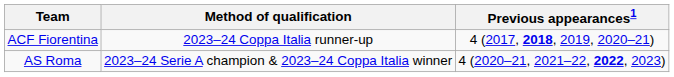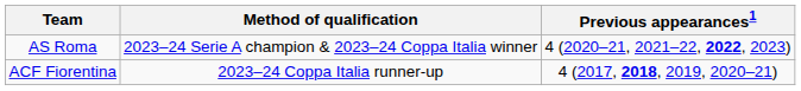 <table class="wikitable" align="center" style="text-align: center;">
 <tr>
 <th>Team</th>
 <th>Method of qualification</th>
 <th>Previous appearances<sup><strong><a href='#'>1</a></strong></sup></th>
 </tr>
 <tr>
+<td><a href='#'>AS Roma</a></td>
+<td><a href='#'>2023–24 Serie A</a> champion & <a href='#'>2023–24 Coppa Italia</a> winner</td>
+<td>4 (<a href='#'>2020–21</a>, <a href='#'>2021–22</a>, <strong><a href='#'>2022</a></strong>, <a href='#'>2023</a>)</td>
+</tr>
+<tr>
 <td><a href='#'>ACF Fiorentina</a></td>
 <td><a href='#'>2023–24 Coppa Italia</a> runner-up</td>
 <td>4 (<a href='#'>2017</a>, <strong><a href='#'>2018</a></strong>, <a href='#'>2019</a>, <a href='#'>2020–21</a>)</td>
 </tr>
-<tr>
-<td><a href='#'>AS Roma</a></td>
-<td><a href='#'>2023–24 Serie A</a> champion & <a href='#'>2023–24 Coppa Italia</a> winner</td>
-<td>4 (<a href='#'>2020–21</a>, <a href='#'>2021–22</a>, <strong><a href='#'>2022</a></strong>, <a href='#'>2023</a>)</td>
-</tr>
 </table>
